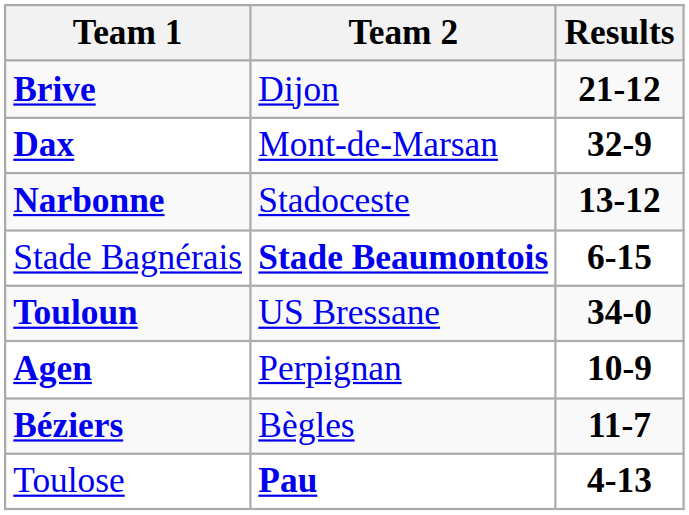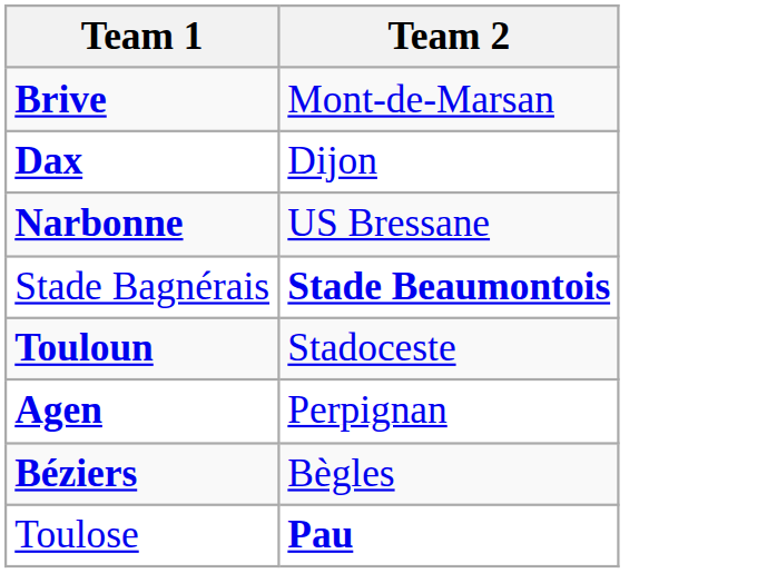 <table class="wikitable">
 <tr>
 <th>Team 1</th>
 <th>Team 2</th>
-<th>Results</th>
 </tr>
 <tr>
 <td><strong><a href='#'>Brive</a></strong></td>
-<td><a href='#'>Dijon</a></td>
-<td align="center"><strong>21-12</strong></td>
+<td><a href='#'>Mont-de-Marsan</a></td>
 </tr>
 <tr bgcolor="white">
 <td><strong><a href='#'>Dax</a></strong></td>
-<td><a href='#'>Mont-de-Marsan</a></td>
-<td align="center"><strong>32-9</strong></td>
+<td><a href='#'>Dijon</a></td>
 </tr>
 <tr>
 <td><strong><a href='#'>Narbonne</a></strong></td>
-<td><a href='#'>Stadoceste</a></td>
-<td align="center"><strong>13-12</strong></td>
+<td><a href='#'>US Bressane</a></td>
 </tr>
 <tr bgcolor="white">
 <td><a href='#'>Stade Bagnérais</a></td>
 <td><strong><a href='#'>Stade Beaumontois</a></strong></td>
-<td align="center"><strong>6-15</strong></td>
 </tr>
 <tr>
 <td><strong><a href='#'>Touloun</a></strong></td>
-<td><a href='#'>US Bressane</a></td>
-<td align="center"><strong>34-0</strong></td>
+<td><a href='#'>Stadoceste</a></td>
 </tr>
 <tr bgcolor="white">
 <td><strong><a href='#'>Agen</a></strong></td>
 <td><a href='#'>Perpignan</a></td>
-<td align="center"><strong>10-9</strong></td>
 </tr>
 <tr>
 <td><strong><a href='#'>Béziers</a></strong></td>
 <td><a href='#'>Bègles</a></td>
-<td align="center"><strong>11-7</strong></td>
 </tr>
 <tr bgcolor="white">
 <td><a href='#'>Toulose</a></td>
 <td><strong><a href='#'>Pau</a></strong></td>
-<td align="center"><strong>4-13</strong></td>
 </tr>
 </table>
